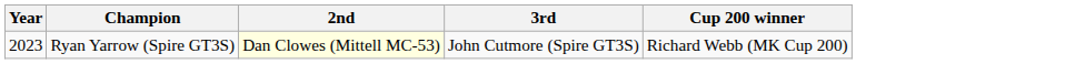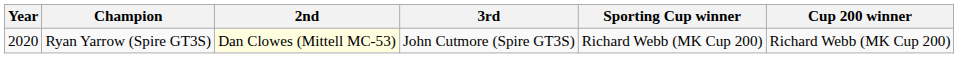 <table class="wikitable">
 <tr>
 <th>Year</th>
 <th>Champion</th>
 <th>2nd</th>
 <th>3rd</th>
+<th>Sporting Cup winner</th>
 <th>Cup 200 winner</th>
 </tr>
 <tr>
-<td>2023</td>
+<td>2020</td>
 <td>Ryan Yarrow (Spire GT3S)</td>
 <td style="background: lightyellow;">Dan Clowes (Mittell MC-53)</td>
 <td>John Cutmore (Spire GT3S)</td>
 <td>Richard Webb (MK Cup 200)</td>
+<td>Richard Webb (MK Cup 200)</td>
 </tr>
 </table>
